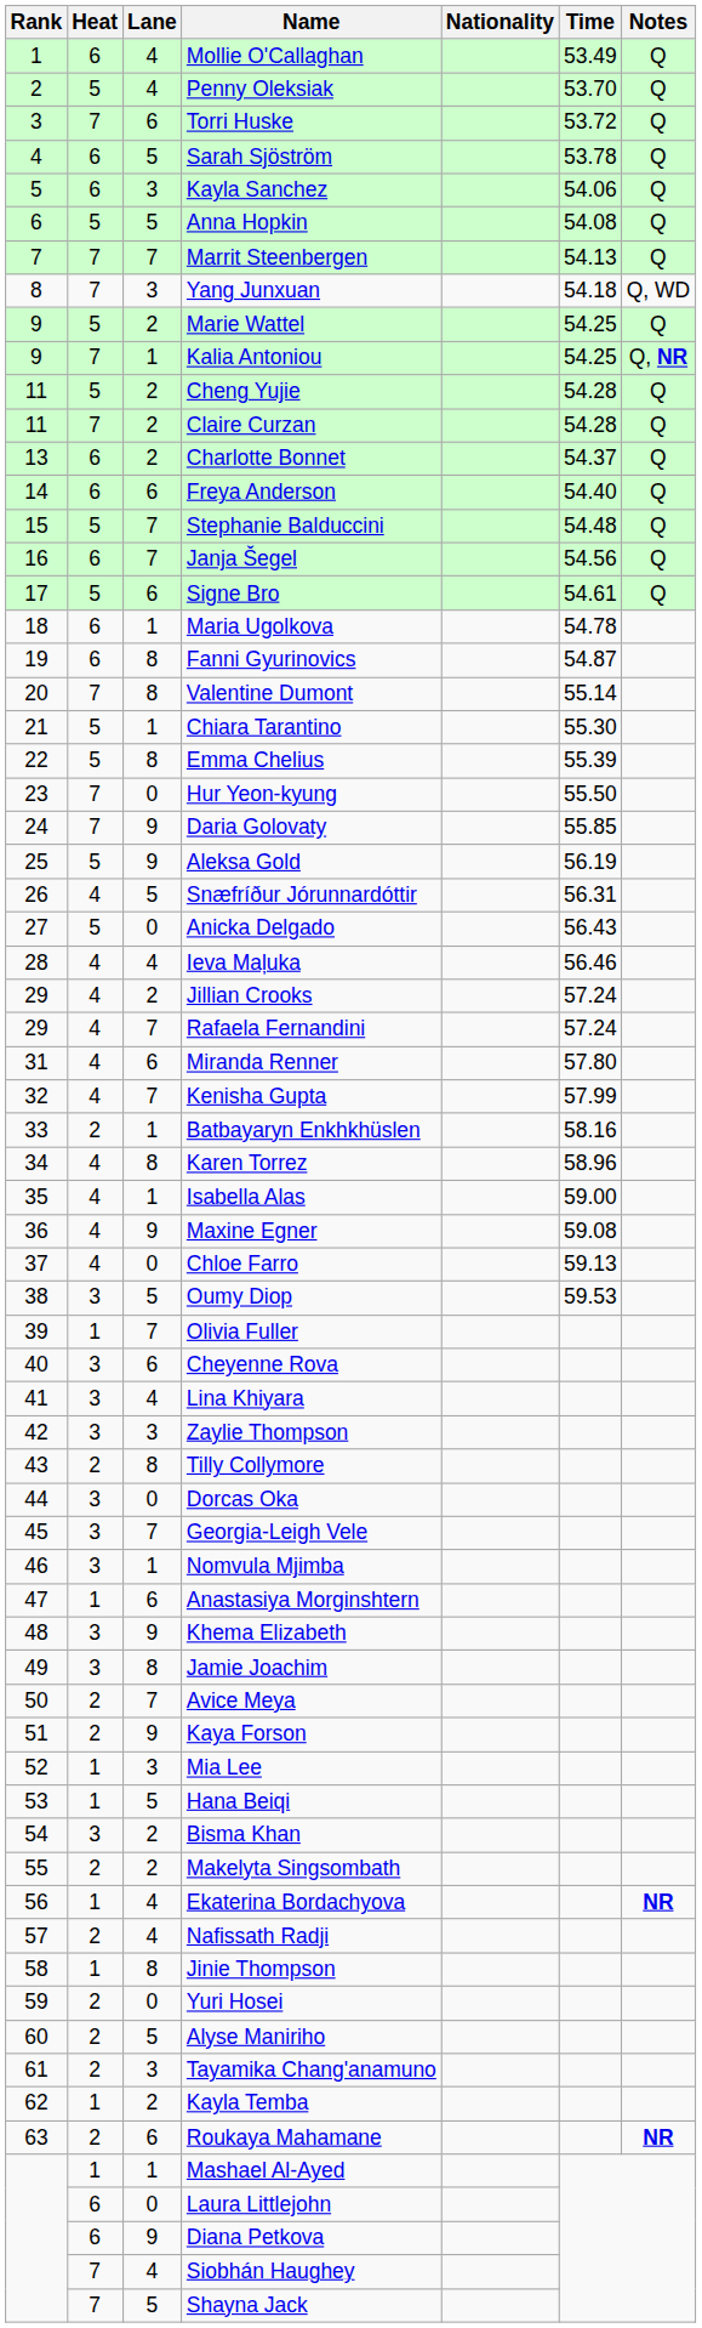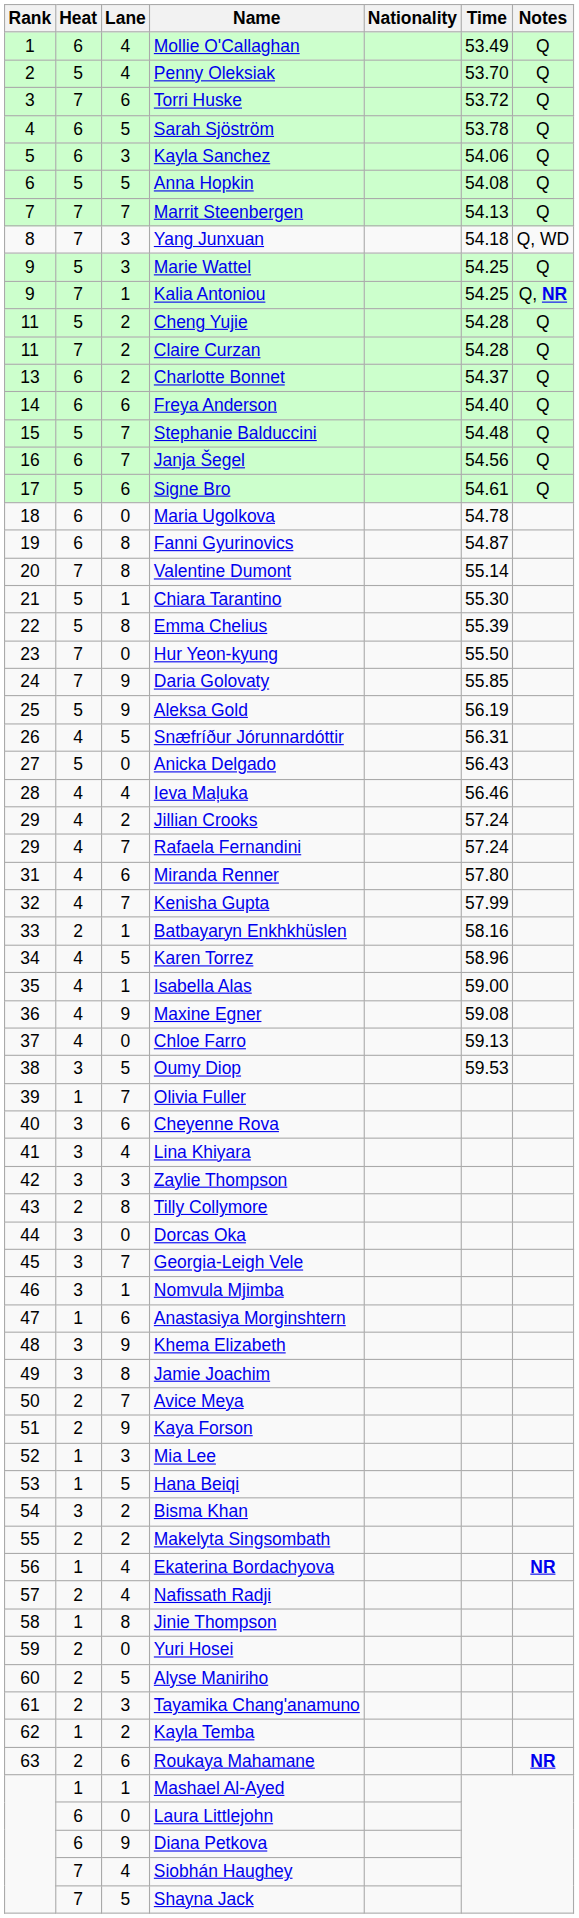 <table class="wikitable sortable" style="text-align:center">
 <tr>
 <th>Rank</th>
 <th>Heat</th>
 <th>Lane</th>
 <th>Name</th>
 <th>Nationality</th>
 <th>Time</th>
 <th>Notes</th>
 </tr>
 <tr bgcolor=ccffcc>
 <td>1</td>
 <td>6</td>
 <td>4</td>
 <td align=left><a href='#'>Mollie O'Callaghan</a></td>
 <td align=left></td>
 <td>53.49</td>
 <td>Q</td>
 </tr>
 <tr bgcolor=ccffcc>
 <td>2</td>
 <td>5</td>
 <td>4</td>
 <td align=left><a href='#'>Penny Oleksiak</a></td>
 <td align=left></td>
 <td>53.70</td>
 <td>Q</td>
 </tr>
 <tr bgcolor=ccffcc>
 <td>3</td>
 <td>7</td>
 <td>6</td>
 <td align=left><a href='#'>Torri Huske</a></td>
 <td align=left></td>
 <td>53.72</td>
 <td>Q</td>
 </tr>
 <tr bgcolor=ccffcc>
 <td>4</td>
 <td>6</td>
 <td>5</td>
 <td align=left><a href='#'>Sarah Sjöström</a></td>
 <td align=left></td>
 <td>53.78</td>
 <td>Q</td>
 </tr>
 <tr bgcolor=ccffcc>
 <td>5</td>
 <td>6</td>
 <td>3</td>
 <td align=left><a href='#'>Kayla Sanchez</a></td>
 <td align=left></td>
 <td>54.06</td>
 <td>Q</td>
 </tr>
 <tr bgcolor=ccffcc>
 <td>6</td>
 <td>5</td>
 <td>5</td>
 <td align=left><a href='#'>Anna Hopkin</a></td>
 <td align=left></td>
 <td>54.08</td>
 <td>Q</td>
 </tr>
 <tr bgcolor=ccffcc>
 <td>7</td>
 <td>7</td>
 <td>7</td>
 <td align=left><a href='#'>Marrit Steenbergen</a></td>
 <td align=left></td>
 <td>54.13</td>
 <td>Q</td>
 </tr>
 <tr>
 <td>8</td>
 <td>7</td>
 <td>3</td>
 <td align=left><a href='#'>Yang Junxuan</a></td>
 <td align=left></td>
 <td>54.18</td>
 <td>Q, WD</td>
 </tr>
 <tr bgcolor="ccffcc">
 <td>9</td>
 <td>5</td>
-<td>2</td>
+<td>3</td>
 <td align=left><a href='#'>Marie Wattel</a></td>
 <td align=left></td>
 <td>54.25</td>
 <td>Q</td>
 </tr>
 <tr bgcolor="ccffcc">
 <td>9</td>
 <td>7</td>
 <td>1</td>
 <td align=left><a href='#'>Kalia Antoniou</a></td>
 <td align=left></td>
 <td>54.25</td>
 <td>Q, <strong><a href='#'>NR</a></strong></td>
 </tr>
 <tr bgcolor=ccffcc>
 <td>11</td>
 <td>5</td>
 <td>2</td>
 <td align=left><a href='#'>Cheng Yujie</a></td>
 <td align=left></td>
 <td>54.28</td>
 <td>Q</td>
 </tr>
 <tr bgcolor=ccffcc>
 <td>11</td>
 <td>7</td>
 <td>2</td>
 <td align=left><a href='#'>Claire Curzan</a></td>
 <td align=left></td>
 <td>54.28</td>
 <td>Q</td>
 </tr>
 <tr bgcolor=ccffcc>
 <td>13</td>
 <td>6</td>
 <td>2</td>
 <td align=left><a href='#'>Charlotte Bonnet</a></td>
 <td align=left></td>
 <td>54.37</td>
 <td>Q</td>
 </tr>
 <tr bgcolor=ccffcc>
 <td>14</td>
 <td>6</td>
 <td>6</td>
 <td align=left><a href='#'>Freya Anderson</a></td>
 <td align=left></td>
 <td>54.40</td>
 <td>Q</td>
 </tr>
 <tr bgcolor=ccffcc>
 <td>15</td>
 <td>5</td>
 <td>7</td>
 <td align=left><a href='#'>Stephanie Balduccini</a></td>
 <td align=left></td>
 <td>54.48</td>
 <td>Q</td>
 </tr>
 <tr bgcolor=ccffcc>
 <td>16</td>
 <td>6</td>
 <td>7</td>
 <td align=left><a href='#'>Janja Šegel</a></td>
 <td align=left></td>
 <td>54.56</td>
 <td>Q</td>
 </tr>
 <tr bgcolor=ccffcc>
 <td>17</td>
 <td>5</td>
 <td>6</td>
 <td align=left><a href='#'>Signe Bro</a></td>
 <td align=left></td>
 <td>54.61</td>
 <td>Q</td>
 </tr>
 <tr>
 <td>18</td>
 <td>6</td>
-<td>1</td>
+<td>0</td>
 <td align=left><a href='#'>Maria Ugolkova</a></td>
 <td align=left></td>
 <td>54.78</td>
 <td></td>
 </tr>
 <tr>
 <td>19</td>
 <td>6</td>
 <td>8</td>
 <td align=left><a href='#'>Fanni Gyurinovics</a></td>
 <td align=left></td>
 <td>54.87</td>
 <td></td>
 </tr>
 <tr>
 <td>20</td>
 <td>7</td>
 <td>8</td>
 <td align=left><a href='#'>Valentine Dumont</a></td>
 <td align=left></td>
 <td>55.14</td>
 <td></td>
 </tr>
 <tr>
 <td>21</td>
 <td>5</td>
 <td>1</td>
 <td align=left><a href='#'>Chiara Tarantino</a></td>
 <td align=left></td>
 <td>55.30</td>
 <td></td>
 </tr>
 <tr>
 <td>22</td>
 <td>5</td>
 <td>8</td>
 <td align=left><a href='#'>Emma Chelius</a></td>
 <td align=left></td>
 <td>55.39</td>
 <td></td>
 </tr>
 <tr>
 <td>23</td>
 <td>7</td>
 <td>0</td>
 <td align=left><a href='#'>Hur Yeon-kyung</a></td>
 <td align=left></td>
 <td>55.50</td>
 <td></td>
 </tr>
 <tr>
 <td>24</td>
 <td>7</td>
 <td>9</td>
 <td align=left><a href='#'>Daria Golovaty</a></td>
 <td align=left></td>
 <td>55.85</td>
 <td></td>
 </tr>
 <tr>
 <td>25</td>
 <td>5</td>
 <td>9</td>
 <td align=left><a href='#'>Aleksa Gold</a></td>
 <td align=left></td>
 <td>56.19</td>
 <td></td>
 </tr>
 <tr>
 <td>26</td>
 <td>4</td>
 <td>5</td>
 <td align=left><a href='#'>Snæfríður Jórunnardóttir</a></td>
 <td align=left></td>
 <td>56.31</td>
 <td></td>
 </tr>
 <tr>
 <td>27</td>
 <td>5</td>
 <td>0</td>
 <td align=left><a href='#'>Anicka Delgado</a></td>
 <td align=left></td>
 <td>56.43</td>
 <td></td>
 </tr>
 <tr>
 <td>28</td>
 <td>4</td>
 <td>4</td>
 <td align=left><a href='#'>Ieva Maļuka</a></td>
 <td align=left></td>
 <td>56.46</td>
 <td></td>
 </tr>
 <tr>
 <td>29</td>
 <td>4</td>
 <td>2</td>
 <td align=left><a href='#'>Jillian Crooks</a></td>
 <td align=left></td>
 <td>57.24</td>
 <td></td>
 </tr>
 <tr>
 <td>29</td>
 <td>4</td>
 <td>7</td>
 <td align=left><a href='#'>Rafaela Fernandini</a></td>
 <td align=left></td>
 <td>57.24</td>
 <td></td>
 </tr>
 <tr>
 <td>31</td>
 <td>4</td>
 <td>6</td>
 <td align=left><a href='#'>Miranda Renner</a></td>
 <td align=left></td>
 <td>57.80</td>
 <td></td>
 </tr>
 <tr>
 <td>32</td>
 <td>4</td>
 <td>7</td>
 <td align=left><a href='#'>Kenisha Gupta</a></td>
 <td align=left></td>
 <td>57.99</td>
 <td></td>
 </tr>
 <tr>
 <td>33</td>
 <td>2</td>
 <td>1</td>
 <td align=left><a href='#'>Batbayaryn Enkhkhüslen</a></td>
 <td align=left></td>
 <td>58.16</td>
 <td></td>
 </tr>
 <tr>
 <td>34</td>
 <td>4</td>
-<td>8</td>
+<td>5</td>
 <td align=left><a href='#'>Karen Torrez</a></td>
 <td align=left></td>
 <td>58.96</td>
 <td></td>
 </tr>
 <tr>
 <td>35</td>
 <td>4</td>
 <td>1</td>
 <td align=left><a href='#'>Isabella Alas</a></td>
 <td align=left></td>
 <td>59.00</td>
 <td></td>
 </tr>
 <tr>
 <td>36</td>
 <td>4</td>
 <td>9</td>
 <td align=left><a href='#'>Maxine Egner</a></td>
 <td align=left></td>
 <td>59.08</td>
 <td></td>
 </tr>
 <tr>
 <td>37</td>
 <td>4</td>
 <td>0</td>
 <td align=left><a href='#'>Chloe Farro</a></td>
 <td align=left></td>
 <td>59.13</td>
 <td></td>
 </tr>
 <tr>
 <td>38</td>
 <td>3</td>
 <td>5</td>
 <td align=left><a href='#'>Oumy Diop</a></td>
 <td align=left></td>
 <td>59.53</td>
 <td></td>
 </tr>
 <tr>
 <td>39</td>
 <td>1</td>
 <td>7</td>
 <td align=left><a href='#'>Olivia Fuller</a></td>
 <td align=left></td>
 <td></td>
 <td></td>
 </tr>
 <tr>
 <td>40</td>
 <td>3</td>
 <td>6</td>
 <td align=left><a href='#'>Cheyenne Rova</a></td>
 <td align=left></td>
 <td></td>
 <td></td>
 </tr>
 <tr>
 <td>41</td>
 <td>3</td>
 <td>4</td>
 <td align=left><a href='#'>Lina Khiyara</a></td>
 <td align=left></td>
 <td></td>
 <td></td>
 </tr>
 <tr>
 <td>42</td>
 <td>3</td>
 <td>3</td>
 <td align=left><a href='#'>Zaylie Thompson</a></td>
 <td align=left></td>
 <td></td>
 <td></td>
 </tr>
 <tr>
 <td>43</td>
 <td>2</td>
 <td>8</td>
 <td align=left><a href='#'>Tilly Collymore</a></td>
 <td align=left></td>
 <td></td>
 <td></td>
 </tr>
 <tr>
 <td>44</td>
 <td>3</td>
 <td>0</td>
 <td align=left><a href='#'>Dorcas Oka</a></td>
 <td align=left></td>
 <td></td>
 <td></td>
 </tr>
 <tr>
 <td>45</td>
 <td>3</td>
 <td>7</td>
 <td align=left><a href='#'>Georgia-Leigh Vele</a></td>
 <td align=left></td>
 <td></td>
 <td></td>
 </tr>
 <tr>
 <td>46</td>
 <td>3</td>
 <td>1</td>
 <td align=left><a href='#'>Nomvula Mjimba</a></td>
 <td align=left></td>
 <td></td>
 <td></td>
 </tr>
 <tr>
 <td>47</td>
 <td>1</td>
 <td>6</td>
 <td align=left><a href='#'>Anastasiya Morginshtern</a></td>
 <td align=left></td>
 <td></td>
 <td></td>
 </tr>
 <tr>
 <td>48</td>
 <td>3</td>
 <td>9</td>
 <td align=left><a href='#'>Khema Elizabeth</a></td>
 <td align=left></td>
 <td></td>
 <td></td>
 </tr>
 <tr>
 <td>49</td>
 <td>3</td>
 <td>8</td>
 <td align=left><a href='#'>Jamie Joachim</a></td>
 <td align=left></td>
 <td></td>
 <td></td>
 </tr>
 <tr>
 <td>50</td>
 <td>2</td>
 <td>7</td>
 <td align=left><a href='#'>Avice Meya</a></td>
 <td align=left></td>
 <td></td>
 <td></td>
 </tr>
 <tr>
 <td>51</td>
 <td>2</td>
 <td>9</td>
 <td align=left><a href='#'>Kaya Forson</a></td>
 <td align=left></td>
 <td></td>
 <td></td>
 </tr>
 <tr>
 <td>52</td>
 <td>1</td>
 <td>3</td>
 <td align=left><a href='#'>Mia Lee</a></td>
 <td align=left></td>
 <td></td>
 <td></td>
 </tr>
 <tr>
 <td>53</td>
 <td>1</td>
 <td>5</td>
 <td align=left><a href='#'>Hana Beiqi</a></td>
 <td align=left></td>
 <td></td>
 <td></td>
 </tr>
 <tr>
 <td>54</td>
 <td>3</td>
 <td>2</td>
 <td align=left><a href='#'>Bisma Khan</a></td>
 <td align=left></td>
 <td></td>
 <td></td>
 </tr>
 <tr>
 <td>55</td>
 <td>2</td>
 <td>2</td>
 <td align=left><a href='#'>Makelyta Singsombath</a></td>
 <td align=left></td>
 <td></td>
 <td></td>
 </tr>
 <tr>
 <td>56</td>
 <td>1</td>
 <td>4</td>
 <td align=left><a href='#'>Ekaterina Bordachyova</a></td>
 <td align=left></td>
 <td></td>
 <td><strong><a href='#'>NR</a></strong></td>
 </tr>
 <tr>
 <td>57</td>
 <td>2</td>
 <td>4</td>
 <td align=left><a href='#'>Nafissath Radji</a></td>
 <td align=left></td>
 <td></td>
 <td></td>
 </tr>
 <tr>
 <td>58</td>
 <td>1</td>
 <td>8</td>
 <td align=left><a href='#'>Jinie Thompson</a></td>
 <td align=left></td>
 <td></td>
 <td></td>
 </tr>
 <tr>
 <td>59</td>
 <td>2</td>
 <td>0</td>
 <td align=left><a href='#'>Yuri Hosei</a></td>
 <td align=left></td>
 <td></td>
 <td></td>
 </tr>
 <tr>
 <td>60</td>
 <td>2</td>
 <td>5</td>
 <td align=left><a href='#'>Alyse Maniriho</a></td>
 <td align=left></td>
 <td></td>
 <td></td>
 </tr>
 <tr>
 <td>61</td>
 <td>2</td>
 <td>3</td>
 <td align=left><a href='#'>Tayamika Chang'anamuno</a></td>
 <td align=left></td>
 <td></td>
 <td></td>
 </tr>
 <tr>
 <td>62</td>
 <td>1</td>
 <td>2</td>
 <td align=left><a href='#'>Kayla Temba</a></td>
 <td align=left></td>
 <td></td>
 <td></td>
 </tr>
 <tr>
 <td>63</td>
 <td>2</td>
 <td>6</td>
 <td align=left><a href='#'>Roukaya Mahamane</a></td>
 <td align=left></td>
 <td></td>
 <td><strong><a href='#'>NR</a></strong></td>
 </tr>
 <tr>
 <td rowspan=5></td>
 <td>1</td>
 <td>1</td>
 <td align=left><a href='#'>Mashael Al-Ayed</a></td>
 <td align=left></td>
 <td colspan=2 rowspan=5></td>
 </tr>
 <tr>
 <td>6</td>
 <td>0</td>
 <td align=left><a href='#'>Laura Littlejohn</a></td>
 <td align=left></td>
 </tr>
 <tr>
 <td>6</td>
 <td>9</td>
 <td align=left><a href='#'>Diana Petkova</a></td>
 <td align=left></td>
 </tr>
 <tr>
 <td>7</td>
 <td>4</td>
 <td align=left><a href='#'>Siobhán Haughey</a></td>
 <td align=left></td>
 </tr>
 <tr>
 <td>7</td>
 <td>5</td>
 <td align=left><a href='#'>Shayna Jack</a></td>
 <td align=left></td>
 </tr>
 </table>
